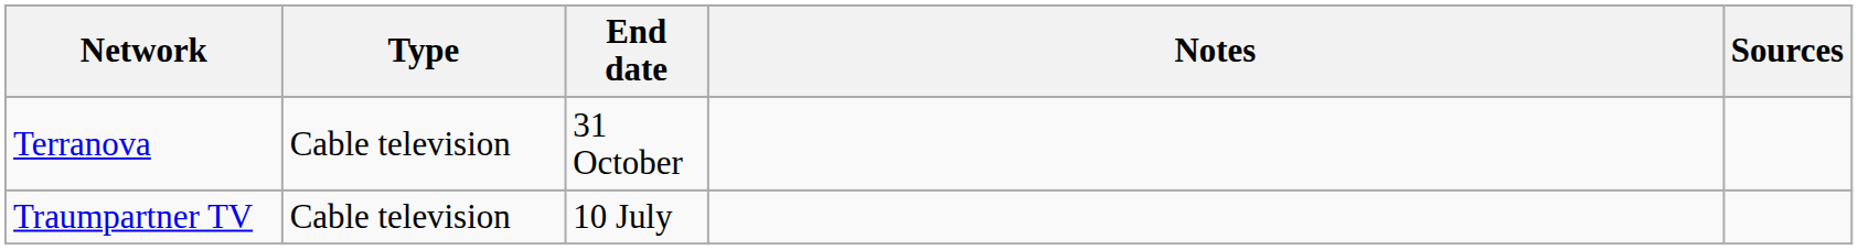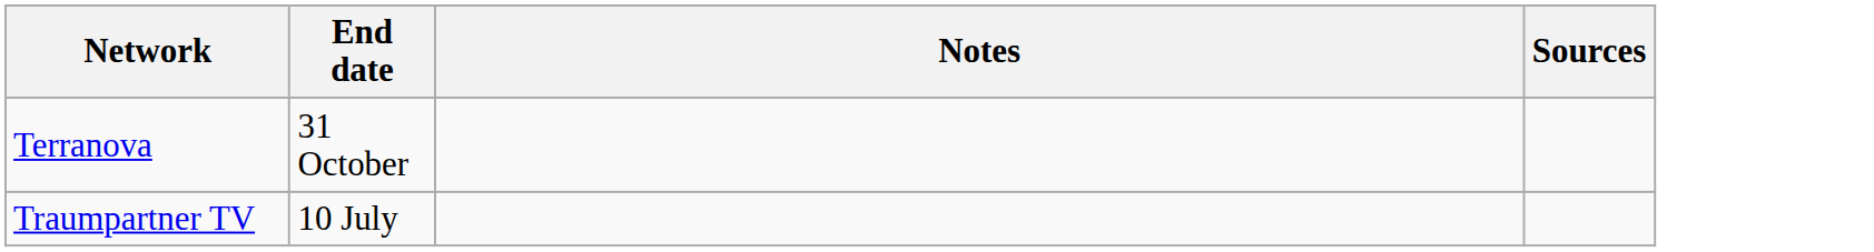 <table class="wikitable">
 <tr>
 <th style="text-align:center; width:125px">Network</th>
-<th style="text-align:center; width:130px">Type</th>
 <th style="text-align:center; width:60px">End date</th>
 <th style="text-align:center; width:500px">Notes</th>
 <th style="text-align:center; width:30px">Sources</th>
 </tr>
 <tr>
 <td><a href='#'>Terranova</a></td>
-<td>Cable television</td>
 <td>31 October</td>
 <td></td>
 <td></td>
 </tr>
 <tr>
 <td><a href='#'>Traumpartner TV</a></td>
-<td>Cable television</td>
 <td>10 July</td>
 <td></td>
 <td></td>
 </tr>
 </table>
